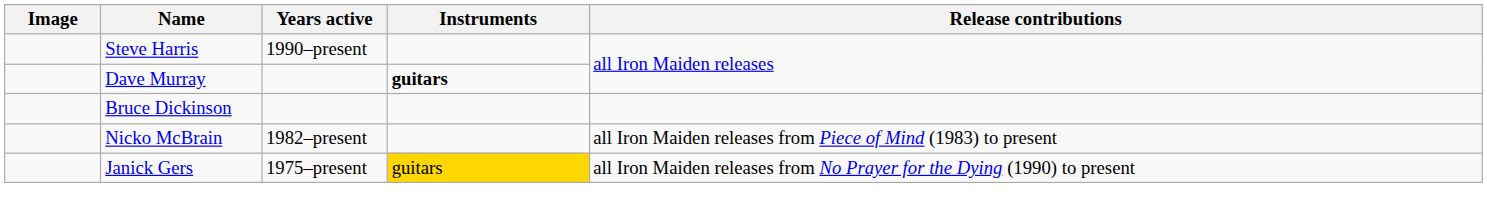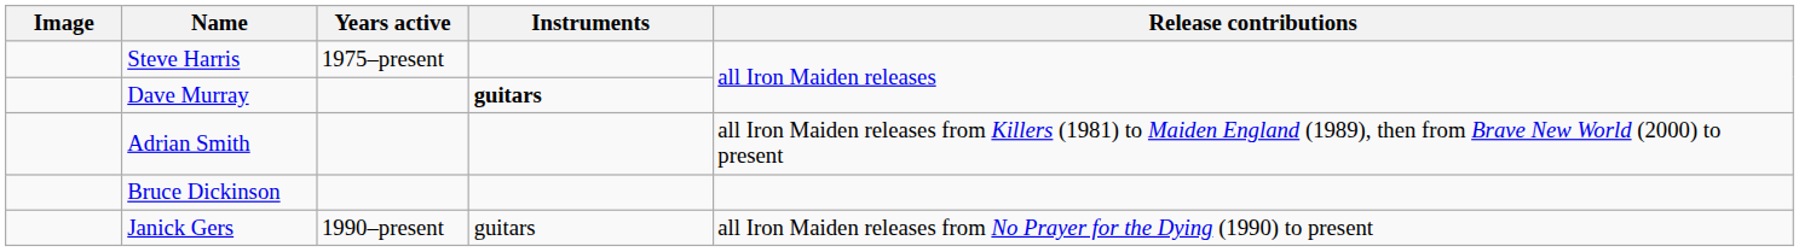 <table class="wikitable" style="width:100%;">
 <tr>
 <th width="75">Image</th>
 <th style="width:130px;">Name</th>
 <th style="width:100px;">Years active</th>
 <th style="width:165px;">Instruments</th>
 <th>Release contributions</th>
 </tr>
 <tr>
 <td></td>
 <td><a href='#'>Steve Harris</a></td>
-<td>1990–present</td>
+<td>1975–present</td>
 <td></td>
 <td rowspan="2"><a href='#'>all Iron Maiden releases</a></td>
 </tr>
 <tr>
 <td></td>
 <td><a href='#'>Dave Murray</a></td>
 <td></td>
 <td><strong>guitars</strong></td>
 </tr>
 <tr>
 <td></td>
+<td><a href='#'>Adrian Smith</a></td>
+<td></td>
+<td></td>
+<td {{hlist>all Iron Maiden releases from <em><a href='#'>Killers</a></em> (1981) to <em><a href='#'>Maiden England</a></em> (1989), then from <em><a href='#'>Brave New World</a></em> (2000) to present</td>
+</tr>
+<tr>
+<td></td>
 <td><a href='#'>Bruce Dickinson</a></td>
 <td></td>
 <td></td>
 <td></td>
 </tr>
 <tr>
 <td></td>
-<td><a href='#'>Nicko McBrain</a></td>
-<td>1982–present </td>
-<td></td>
-<td>all Iron Maiden releases from <em><a href='#'>Piece of Mind</a></em> (1983) to present</td>
-</tr>
-<tr>
-<td></td>
 <td><a href='#'>Janick Gers</a></td>
-<td>1975–present</td>
-<td style="background: gold;">guitars</td>
+<td>1990–present</td>
+<td>guitars</td>
 <td>all Iron Maiden releases from <em><a href='#'>No Prayer for the Dying</a></em> (1990) to present</td>
 </tr>
 </table>
